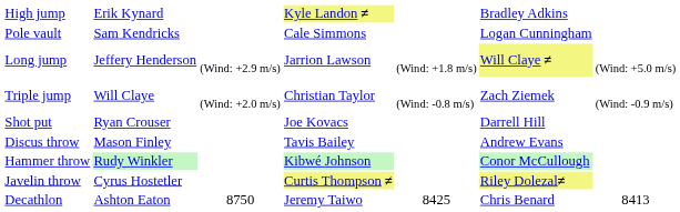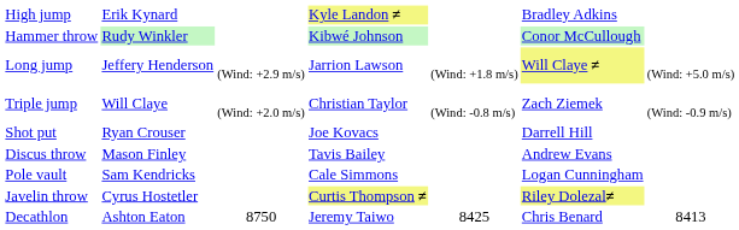 <table>
 <tr>
 <td><a href='#'>High jump</a> </td>
 <td><a href='#'>Erik Kynard</a></td>
 <td></td>
 <td bgcolor=#F3F781><a href='#'>Kyle Landon</a> <strong>≠</strong></td>
 <td></td>
 <td><a href='#'>Bradley Adkins</a></td>
 <td></td>
 </tr>
 <tr>
-<td><a href='#'>Pole vault</a></td>
-<td><a href='#'>Sam Kendricks</a></td>
-<td> </td>
-<td><a href='#'>Cale Simmons</a></td>
+<td><a href='#'>Hammer throw</a></td>
+<td bgcolor=#C4F7C4><a href='#'>Rudy Winkler</a></td>
 <td></td>
-<td><a href='#'>Logan Cunningham</a></td>
+<td bgcolor=#C4F7C4><a href='#'>Kibwé Johnson</a></td>
+<td></td>
+<td bgcolor=#C4F7C4><a href='#'>Conor McCullough</a></td>
 <td></td>
 </tr>
 <tr>
 <td><a href='#'>Long jump</a></td>
 <td><a href='#'>Jeffery Henderson</a></td>
 <td><br><small>(Wind: +2.9 m/s)</small></td>
 <td><a href='#'>Jarrion Lawson</a></td>
 <td> <br><small>(Wind: +1.8 m/s)</small></td>
 <td bgcolor=#F3F781><a href='#'>Will Claye</a> <strong>≠</strong></td>
 <td><br><small>(Wind: +5.0 m/s)</small></td>
 </tr>
 <tr>
 <td><a href='#'>Triple jump</a></td>
 <td><a href='#'>Will Claye</a></td>
 <td><br><small>(Wind: +2.0 m/s)</small></td>
 <td><a href='#'>Christian Taylor</a></td>
 <td><br><small>(Wind: -0.8 m/s)</small></td>
 <td><a href='#'>Zach Ziemek</a></td>
 <td><br><small>(Wind: -0.9 m/s)</small></td>
 </tr>
 <tr>
 <td><a href='#'>Shot put</a></td>
 <td><a href='#'>Ryan Crouser</a></td>
 <td></td>
 <td><a href='#'>Joe Kovacs</a></td>
 <td></td>
 <td><a href='#'>Darrell Hill</a></td>
 <td></td>
 </tr>
 <tr>
 <td><a href='#'>Discus throw</a></td>
 <td><a href='#'>Mason Finley</a></td>
 <td></td>
 <td><a href='#'>Tavis Bailey</a></td>
 <td></td>
 <td><a href='#'>Andrew Evans</a></td>
 <td></td>
 </tr>
 <tr>
-<td><a href='#'>Hammer throw</a></td>
-<td bgcolor=#C4F7C4><a href='#'>Rudy Winkler</a></td>
+<td><a href='#'>Pole vault</a></td>
+<td><a href='#'>Sam Kendricks</a></td>
+<td> </td>
+<td><a href='#'>Cale Simmons</a></td>
 <td></td>
-<td bgcolor=#C4F7C4><a href='#'>Kibwé Johnson</a></td>
-<td></td>
-<td bgcolor=#C4F7C4><a href='#'>Conor McCullough</a></td>
+<td><a href='#'>Logan Cunningham</a></td>
 <td></td>
 </tr>
 <tr>
 <td><a href='#'>Javelin throw</a></td>
 <td><a href='#'>Cyrus Hostetler</a></td>
 <td></td>
 <td bgcolor=#F3F781><a href='#'>Curtis Thompson</a> <strong>≠</strong></td>
 <td></td>
 <td bgcolor=#F3F781><a href='#'>Riley Dolezal</a><strong>≠</strong></td>
 <td></td>
 </tr>
 <tr>
 <td><a href='#'>Decathlon</a></td>
 <td><a href='#'>Ashton Eaton</a></td>
 <td align=center>8750</td>
 <td><a href='#'>Jeremy Taiwo</a></td>
 <td align=center>8425</td>
 <td><a href='#'>Chris Benard</a></td>
 <td align=center>8413</td>
 </tr>
 </table>
